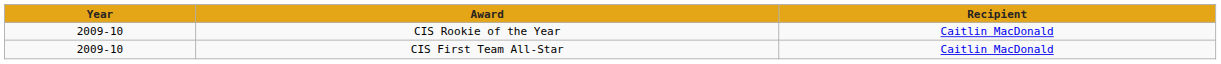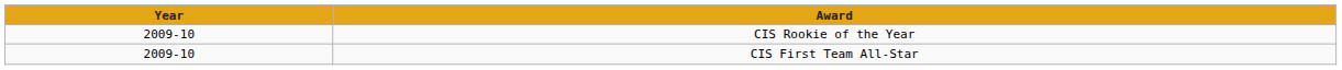 <table class="wikitable" width="90%">
 <tr align="center"  style="background:#e4a616;color:#272223;">
 <td><strong>Year</strong></td>
 <td><strong>Award</strong></td>
-<td><strong>Recipient</strong></td>
 </tr>
 <tr align="center" bgcolor="">
 <td>2009-10</td>
 <td>CIS Rookie of the Year</td>
-<td><a href='#'>Caitlin MacDonald</a><br></td>
 </tr>
 <tr align="center" bgcolor="">
 <td>2009-10</td>
 <td>CIS First Team All-Star</td>
-<td><a href='#'>Caitlin MacDonald</a></td>
 </tr>
 </table>
